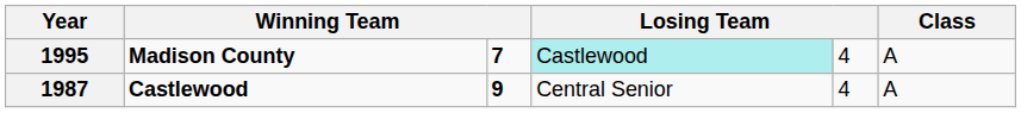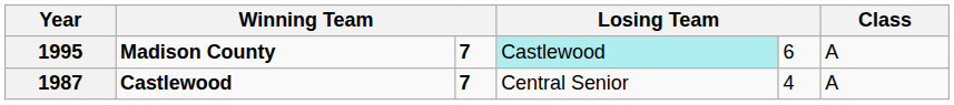 <table class="wikitable" width=60%>
 <tr>
 <th align=center bgcolor="#e5e5e5"><strong>Year</strong></th>
 <th colspan=2 align=center bgcolor="#e5e5e5"><strong>Winning Team</strong></th>
 <th colspan=2 align=center bgcolor="#e5e5e5"><strong>Losing Team</strong></th>
 <th align=center bgcolor="#e5e5e5"><strong>Class</strong></th>
 </tr>
 <tr>
 <th>1995</th>
 <td><strong>Madison County</strong></td>
 <td><strong>7</strong></td>
 <td style="background: paleturquoise;">Castlewood</td>
-<td>4</td>
+<td>6</td>
 <td>A</td>
 </tr>
 <tr>
 <th>1987</th>
 <td><strong>Castlewood</strong></td>
-<td><strong>9</strong></td>
+<td><strong>7</strong></td>
 <td>Central Senior</td>
 <td>4</td>
 <td>A</td>
 </tr>
 </table>
